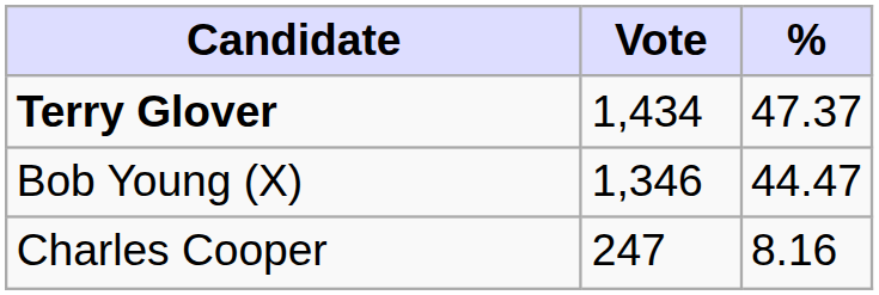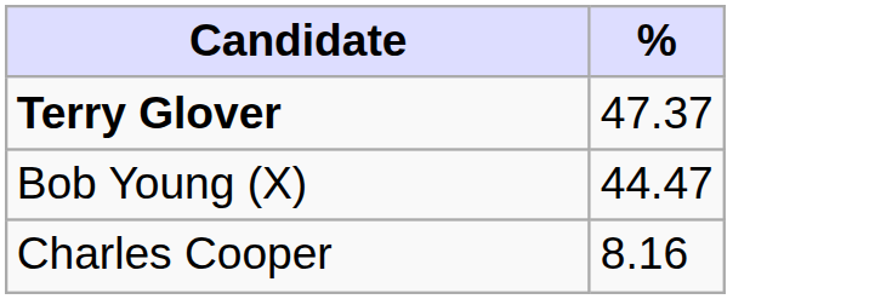 <table class="wikitable">
 <tr>
 <th style="background:#ddf; width:200px;">Candidate</th>
-<th style="background:#ddf; width:50px;">Vote</th>
 <th style="background:#ddf; width:30px;">%</th>
 </tr>
 <tr>
 <td><strong>Terry Glover</strong></td>
-<td>1,434</td>
 <td>47.37</td>
 </tr>
 <tr>
 <td>Bob Young (X)</td>
-<td>1,346</td>
 <td>44.47</td>
 </tr>
 <tr>
 <td>Charles Cooper</td>
-<td>247</td>
 <td>8.16</td>
 </tr>
 </table>
